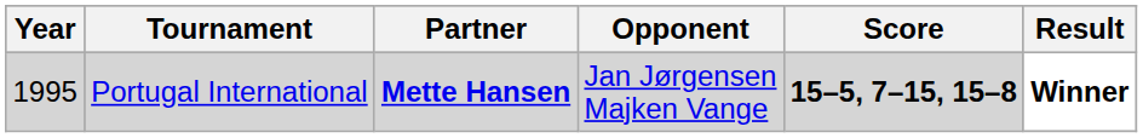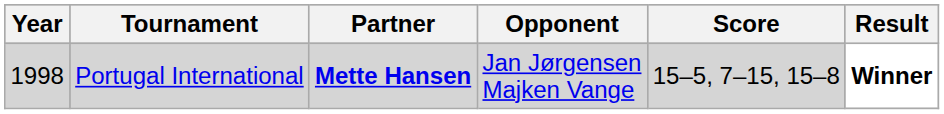 <table class="sortable wikitable" style="font-size: 90%;">
 <tr>
 <th>Year</th>
 <th>Tournament</th>
 <th>Partner</th>
 <th>Opponent</th>
 <th>Score</th>
 <th>Result</th>
 </tr>
 <tr style="background:#D5D5D5">
-<td align="center">1995</td>
+<td align="center">1998</td>
 <td align="left"><a href='#'>Portugal International</a></td>
 <td align="left"><strong> <a href='#'>Mette Hansen</a></strong></td>
 <td align="left"> <a href='#'>Jan Jørgensen</a> <br>  <a href='#'>Majken Vange</a></td>
-<td align="left"><strong>15–5, 7–15, 15–8</strong></td>
+<td align="left">15–5, 7–15, 15–8</td>
 <td style="text-align:left; background:white"> <strong>Winner</strong></td>
 </tr>
 </table>
